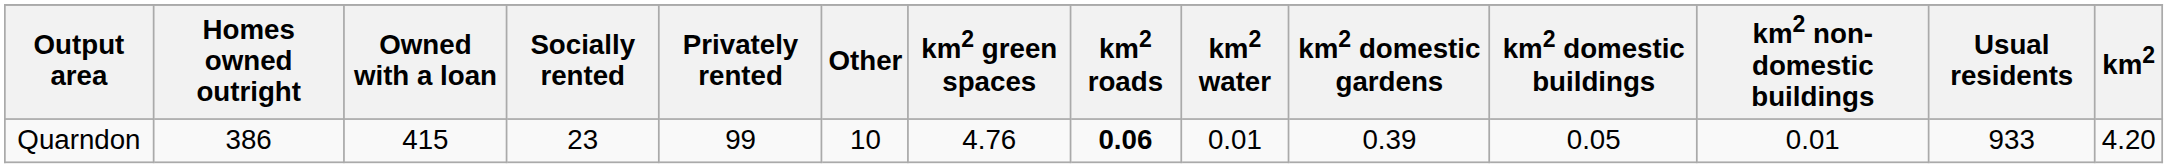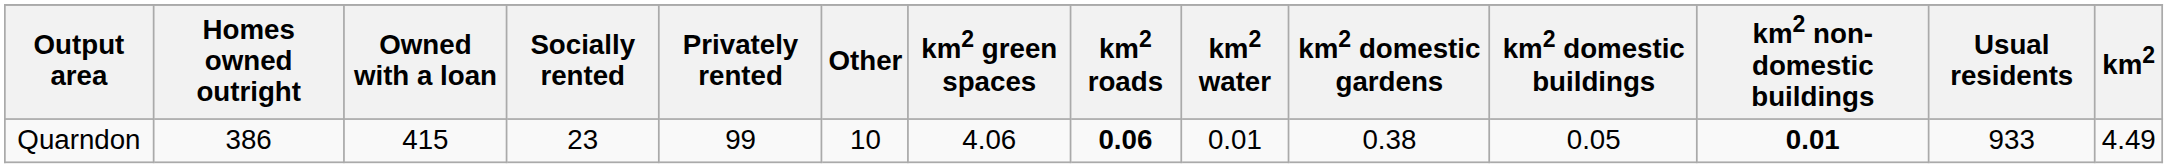 <table class="wikitable">
 <tr>
 </tr>
 <tr>
 <th>Output area</th>
 <th>Homes owned outright</th>
 <th>Owned with a loan</th>
 <th>Socially rented</th>
 <th>Privately rented</th>
 <th>Other</th>
 <th>km<sup>2</sup> green spaces</th>
 <th>km<sup>2</sup> roads</th>
 <th>km<sup>2</sup> water</th>
 <th>km<sup>2</sup>  domestic gardens</th>
 <th>km<sup>2</sup> domestic buildings</th>
 <th>km<sup>2</sup> non-domestic buildings</th>
 <th>Usual residents</th>
 <th>km<sup>2</sup></th>
 </tr>
 <tr align=center>
 <td>Quarndon</td>
 <td>386</td>
 <td>415</td>
 <td>23</td>
 <td>99</td>
 <td>10</td>
-<td>4.76</td>
+<td>4.06</td>
 <td><strong>0.06</strong></td>
 <td>0.01</td>
-<td>0.39</td>
+<td>0.38</td>
 <td>0.05</td>
-<td>0.01</td>
+<td><strong>0.01</strong></td>
 <td>933</td>
-<td>4.20</td>
+<td>4.49</td>
 </tr>
 </table>
